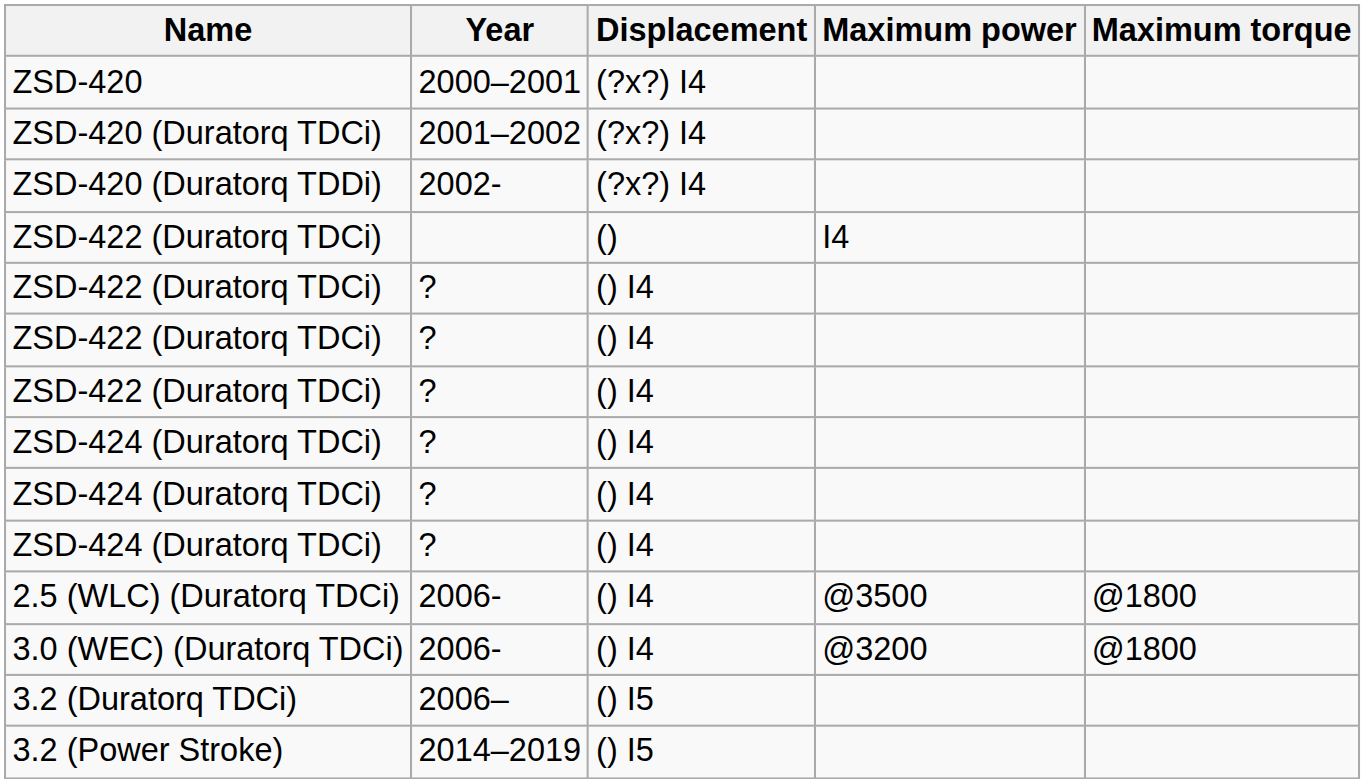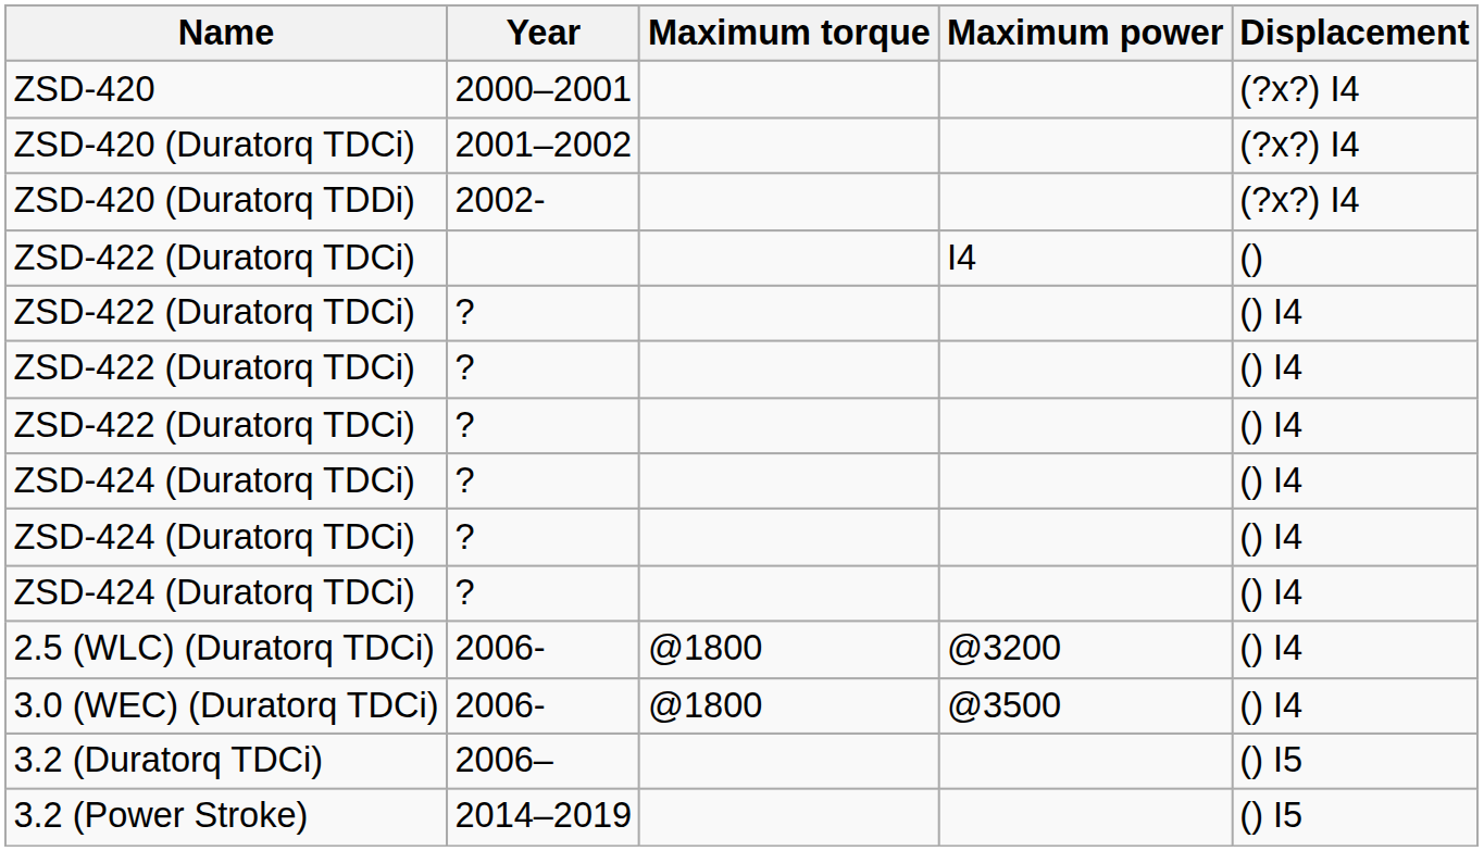 <table class="wikitable">
 <tr>
 <th>Name</th>
 <th>Year</th>
+<th>Maximum torque</th>
+<th>Maximum power</th>
 <th>Displacement</th>
-<th>Maximum power</th>
-<th>Maximum torque</th>
 </tr>
 <tr>
 <td>ZSD-420</td>
 <td>2000–2001</td>
-<td> (?x?) I4</td>
 <td></td>
 <td></td>
+<td> (?x?) I4</td>
 </tr>
 <tr>
 <td>ZSD-420 (Duratorq TDCi)</td>
 <td>2001–2002</td>
-<td> (?x?) I4</td>
 <td></td>
 <td></td>
+<td> (?x?) I4</td>
 </tr>
 <tr>
 <td>ZSD-420 (Duratorq TDDi)</td>
 <td>2002-</td>
-<td> (?x?) I4</td>
 <td></td>
 <td></td>
+<td> (?x?) I4</td>
 </tr>
 <tr>
 <td>ZSD-422 (Duratorq TDCi)</td>
 <td></td>
+<td></td>
+<td> I4</td>
 <td> ()</td>
-<td> I4</td>
-<td></td>
 </tr>
 <tr>
 <td>ZSD-422 (Duratorq TDCi)</td>
 <td>?</td>
-<td> () I4</td>
 <td></td>
 <td></td>
+<td> () I4</td>
 </tr>
 <tr>
 <td>ZSD-422 (Duratorq TDCi)</td>
 <td>?</td>
-<td> () I4</td>
 <td></td>
 <td></td>
+<td> () I4</td>
 </tr>
 <tr>
 <td>ZSD-422 (Duratorq TDCi)</td>
 <td>?</td>
-<td> () I4</td>
 <td></td>
 <td></td>
+<td> () I4</td>
 </tr>
 <tr>
 <td>ZSD-424 (Duratorq TDCi)</td>
 <td>?</td>
-<td> () I4</td>
 <td></td>
 <td></td>
+<td> () I4</td>
 </tr>
 <tr>
 <td>ZSD-424 (Duratorq TDCi)</td>
 <td>?</td>
-<td> () I4</td>
 <td></td>
 <td></td>
+<td> () I4</td>
 </tr>
 <tr>
 <td>ZSD-424 (Duratorq TDCi)</td>
 <td>?</td>
-<td> () I4</td>
 <td></td>
 <td></td>
+<td> () I4</td>
 </tr>
 <tr>
 <td>2.5 (WLC) (Duratorq TDCi)</td>
 <td>2006-</td>
+<td>@1800</td>
+<td>@3200</td>
 <td> () I4</td>
-<td>@3500</td>
-<td>@1800</td>
 </tr>
 <tr>
 <td>3.0 (WEC) (Duratorq TDCi)</td>
 <td>2006-</td>
+<td>@1800</td>
+<td>@3500</td>
 <td> () I4</td>
-<td>@3200</td>
-<td>@1800</td>
 </tr>
 <tr>
 <td>3.2 (Duratorq TDCi)</td>
 <td>2006–</td>
-<td> () I5</td>
 <td></td>
 <td></td>
+<td> () I5</td>
 </tr>
 <tr>
 <td>3.2 (Power Stroke)</td>
 <td>2014–2019</td>
-<td> () I5</td>
 <td></td>
 <td></td>
+<td> () I5</td>
 </tr>
 </table>
